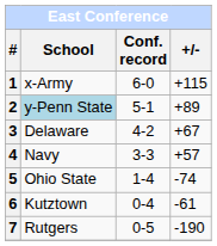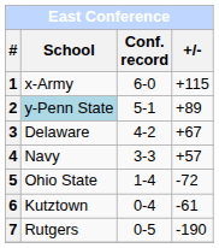 <table class="wikitable sortable collapsible collapsed">
 <tr>
 <th colspan=4 style="background:#BFD7FF; color:white">East Conference</th>
 </tr>
 <tr>
 <th>#</th>
 <th>School</th>
 <th>Conf. <br> record</th>
 <th>+/-</th>
 </tr>
 <tr>
 <th>1</th>
 <td>x-Army</td>
 <td align="center">6-0</td>
 <td>+115</td>
 </tr>
 <tr>
 <th>2</th>
 <td style="background: lightblue;">y-Penn State</td>
 <td align="center">5-1</td>
 <td>+89</td>
 </tr>
 <tr>
 <th>3</th>
 <td>Delaware</td>
 <td align="center">4-2</td>
 <td>+67</td>
 </tr>
 <tr>
 <th>4</th>
 <td>Navy</td>
 <td align="center">3-3</td>
 <td>+57</td>
 </tr>
 <tr>
 <th>5</th>
 <td>Ohio State</td>
 <td align="center">1-4</td>
-<td>-74</td>
+<td>-72</td>
 </tr>
 <tr>
 <th>6</th>
 <td>Kutztown</td>
 <td align="center">0-4</td>
 <td>-61</td>
 </tr>
 <tr>
 <th>7</th>
 <td>Rutgers</td>
 <td align="center">0-5</td>
 <td>-190</td>
 </tr>
 <tr>
 </tr>
 </table>
